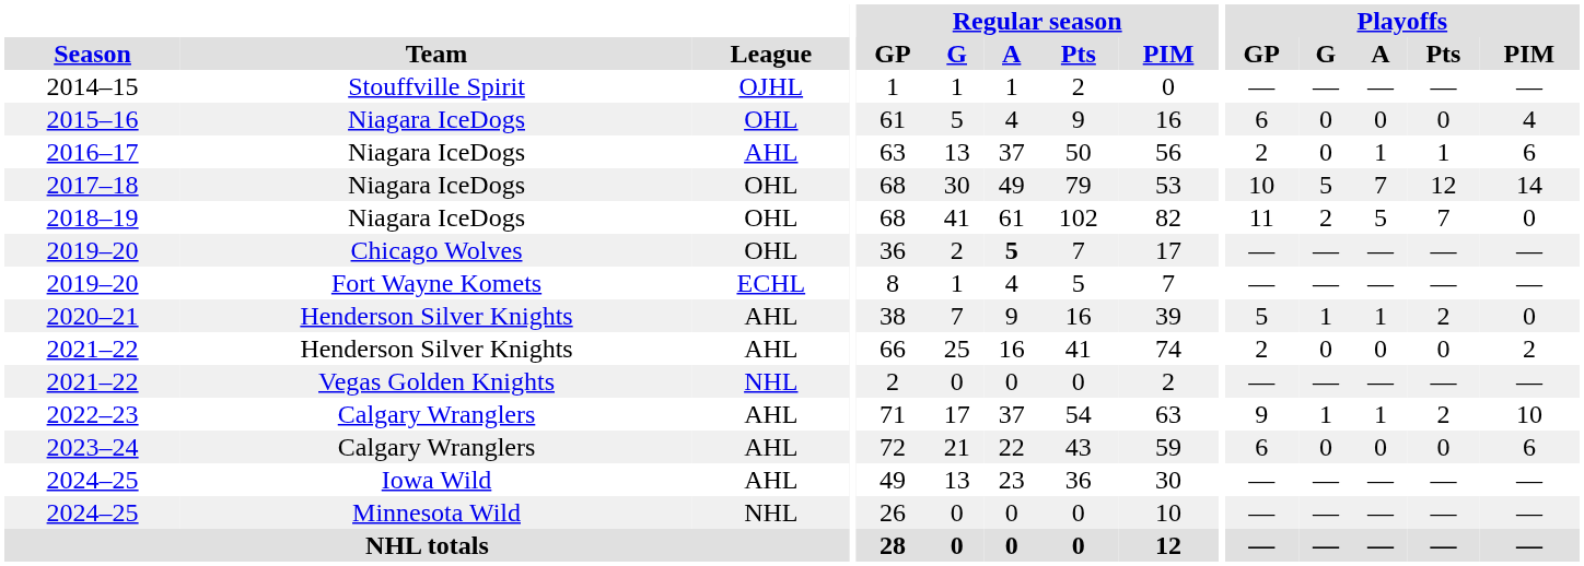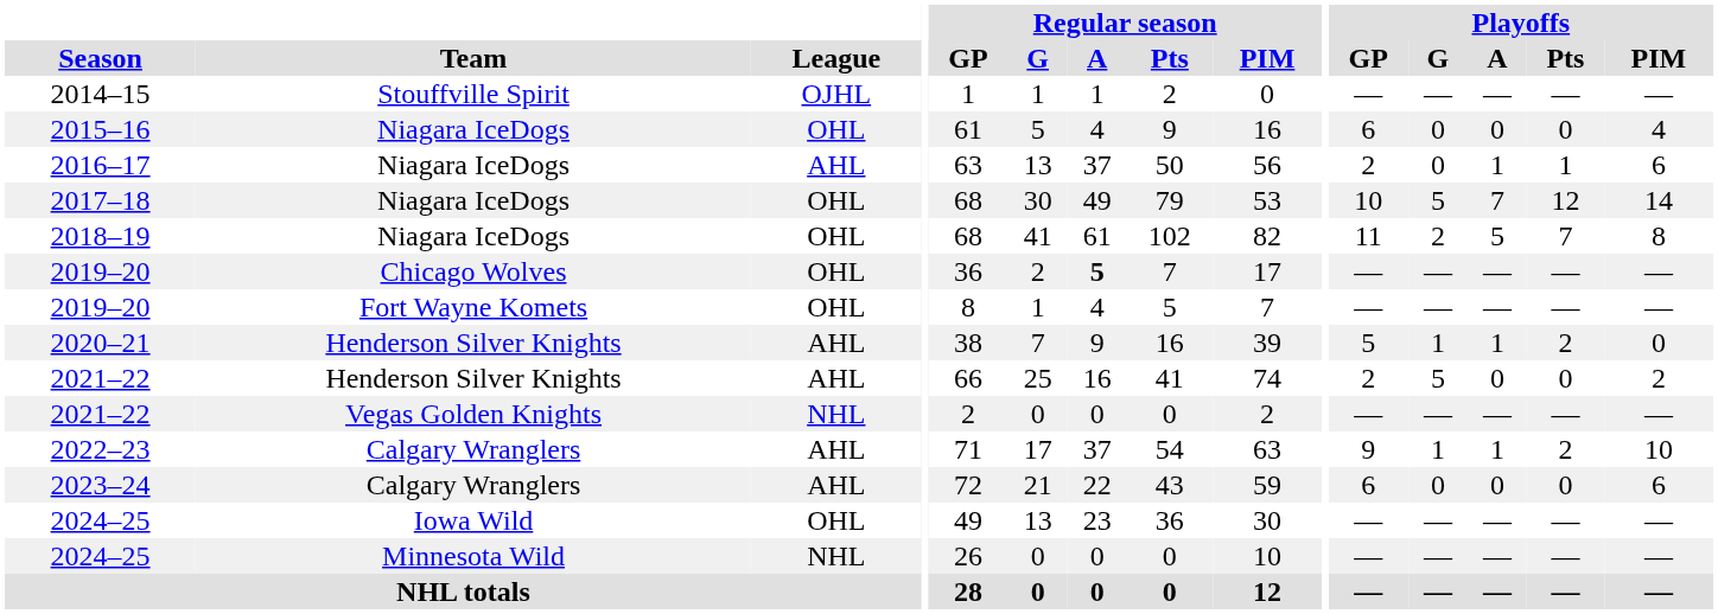 <table border="0" cellpadding="1" cellspacing="0" style="text-align:center; width:60em">
 <tr bgcolor="#e0e0e0">
 <th colspan="3" bgcolor="#ffffff"></th>
 <th rowspan="99" bgcolor="#ffffff"></th>
 <th colspan="5"><a href='#'>Regular season</a></th>
 <th rowspan="99" bgcolor="#ffffff"></th>
 <th colspan="5"><a href='#'>Playoffs</a></th>
 </tr>
 <tr bgcolor="#e0e0e0">
 <th><a href='#'>Season</a></th>
 <th>Team</th>
 <th>League</th>
 <th>GP</th>
 <th><a href='#'>G</a></th>
 <th><a href='#'>A</a></th>
 <th><a href='#'>Pts</a></th>
 <th><a href='#'>PIM</a></th>
 <th>GP</th>
 <th>G</th>
 <th>A</th>
 <th>Pts</th>
 <th>PIM</th>
 </tr>
 <tr ALIGN="center">
 <td>2014–15</td>
 <td><a href='#'>Stouffville Spirit</a></td>
 <td><a href='#'>OJHL</a></td>
 <td>1</td>
 <td>1</td>
 <td>1</td>
 <td>2</td>
 <td>0</td>
 <td>—</td>
 <td>—</td>
 <td>—</td>
 <td>—</td>
 <td>—</td>
 </tr>
 <tr ALIGN="center" bgcolor="#f0f0f0">
 <td><a href='#'>2015–16</a></td>
 <td><a href='#'>Niagara IceDogs</a></td>
 <td><a href='#'>OHL</a></td>
 <td>61</td>
 <td>5</td>
 <td>4</td>
 <td>9</td>
 <td>16</td>
 <td>6</td>
 <td>0</td>
 <td>0</td>
 <td>0</td>
 <td>4</td>
 </tr>
 <tr ALIGN="center">
 <td><a href='#'>2016–17</a></td>
 <td>Niagara IceDogs</td>
 <td><a href='#'>AHL</a></td>
 <td>63</td>
 <td>13</td>
 <td>37</td>
 <td>50</td>
 <td>56</td>
 <td>2</td>
 <td>0</td>
 <td>1</td>
 <td>1</td>
 <td>6</td>
 </tr>
 <tr ALIGN="center" bgcolor="#f0f0f0">
 <td><a href='#'>2017–18</a></td>
 <td>Niagara IceDogs</td>
 <td>OHL</td>
 <td>68</td>
 <td>30</td>
 <td>49</td>
 <td>79</td>
 <td>53</td>
 <td>10</td>
 <td>5</td>
 <td>7</td>
 <td>12</td>
 <td>14</td>
 </tr>
 <tr ALIGN="center">
 <td><a href='#'>2018–19</a></td>
 <td>Niagara IceDogs</td>
 <td>OHL</td>
 <td>68</td>
 <td>41</td>
 <td>61</td>
 <td>102</td>
 <td>82</td>
 <td>11</td>
 <td>2</td>
 <td>5</td>
 <td>7</td>
-<td>0</td>
+<td>8</td>
 </tr>
 <tr ALIGN="center" bgcolor="#f0f0f0">
 <td><a href='#'>2019–20</a></td>
 <td><a href='#'>Chicago Wolves</a></td>
 <td>OHL</td>
 <td>36</td>
 <td>2</td>
 <td><strong>5</strong></td>
 <td>7</td>
 <td>17</td>
 <td>—</td>
 <td>—</td>
 <td>—</td>
 <td>—</td>
 <td>—</td>
 </tr>
 <tr ALIGN="center">
 <td><a href='#'>2019–20</a></td>
 <td><a href='#'>Fort Wayne Komets</a></td>
-<td><a href='#'>ECHL</a></td>
+<td>OHL</td>
 <td>8</td>
 <td>1</td>
 <td>4</td>
 <td>5</td>
 <td>7</td>
 <td>—</td>
 <td>—</td>
 <td>—</td>
 <td>—</td>
 <td>—</td>
 </tr>
 <tr ALIGN="center" bgcolor="#f0f0f0">
 <td><a href='#'>2020–21</a></td>
 <td><a href='#'>Henderson Silver Knights</a></td>
 <td>AHL</td>
 <td>38</td>
 <td>7</td>
 <td>9</td>
 <td>16</td>
 <td>39</td>
 <td>5</td>
 <td>1</td>
 <td>1</td>
 <td>2</td>
 <td>0</td>
 </tr>
 <tr ALIGN="center">
 <td><a href='#'>2021–22</a></td>
 <td>Henderson Silver Knights</td>
 <td>AHL</td>
 <td>66</td>
 <td>25</td>
 <td>16</td>
 <td>41</td>
 <td>74</td>
 <td>2</td>
-<td>0</td>
+<td>5</td>
 <td>0</td>
 <td>0</td>
 <td>2</td>
 </tr>
 <tr ALIGN="center" bgcolor="#f0f0f0">
 <td><a href='#'>2021–22</a></td>
 <td><a href='#'>Vegas Golden Knights</a></td>
 <td><a href='#'>NHL</a></td>
 <td>2</td>
 <td>0</td>
 <td>0</td>
 <td>0</td>
 <td>2</td>
 <td>—</td>
 <td>—</td>
 <td>—</td>
 <td>—</td>
 <td>—</td>
 </tr>
 <tr ALIGN="center">
 <td><a href='#'>2022–23</a></td>
 <td><a href='#'>Calgary Wranglers</a></td>
 <td>AHL</td>
 <td>71</td>
 <td>17</td>
 <td>37</td>
 <td>54</td>
 <td>63</td>
 <td>9</td>
 <td>1</td>
 <td>1</td>
 <td>2</td>
 <td>10</td>
 </tr>
 <tr ALIGN="center" bgcolor="#f0f0f0">
 <td><a href='#'>2023–24</a></td>
 <td>Calgary Wranglers</td>
 <td>AHL</td>
 <td>72</td>
 <td>21</td>
 <td>22</td>
 <td>43</td>
 <td>59</td>
 <td>6</td>
 <td>0</td>
 <td>0</td>
 <td>0</td>
 <td>6</td>
 </tr>
 <tr ALIGN="center">
 <td><a href='#'>2024–25</a></td>
 <td><a href='#'>Iowa Wild</a></td>
-<td>AHL</td>
+<td>OHL</td>
 <td>49</td>
 <td>13</td>
 <td>23</td>
 <td>36</td>
 <td>30</td>
 <td>—</td>
 <td>—</td>
 <td>—</td>
 <td>—</td>
 <td>—</td>
 </tr>
 <tr ALIGN="center" bgcolor="#f0f0f0">
 <td><a href='#'>2024–25</a></td>
 <td><a href='#'>Minnesota Wild</a></td>
 <td>NHL</td>
 <td>26</td>
 <td>0</td>
 <td>0</td>
 <td>0</td>
 <td>10</td>
 <td>—</td>
 <td>—</td>
 <td>—</td>
 <td>—</td>
 <td>—</td>
 </tr>
 <tr bgcolor="#e0e0e0">
 <th colspan="3">NHL totals</th>
 <th>28</th>
 <th>0</th>
 <th>0</th>
 <th>0</th>
 <th>12</th>
 <th>—</th>
 <th>—</th>
 <th>—</th>
 <th>—</th>
 <th>—</th>
 </tr>
 </table>
